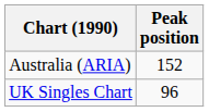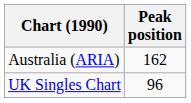 <table class="wikitable sortable">
 <tr>
 <th>Chart (1990)</th>
 <th>Peak<br>position</th>
 </tr>
 <tr>
 <td>Australia (<a href='#'>ARIA</a>)</td>
-<td style="text-align:center;">152</td>
+<td style="text-align:center;">162</td>
 </tr>
 <tr>
 <td><a href='#'>UK Singles Chart</a></td>
 <td style="text-align:center;">96</td>
 </tr>
 </table>
